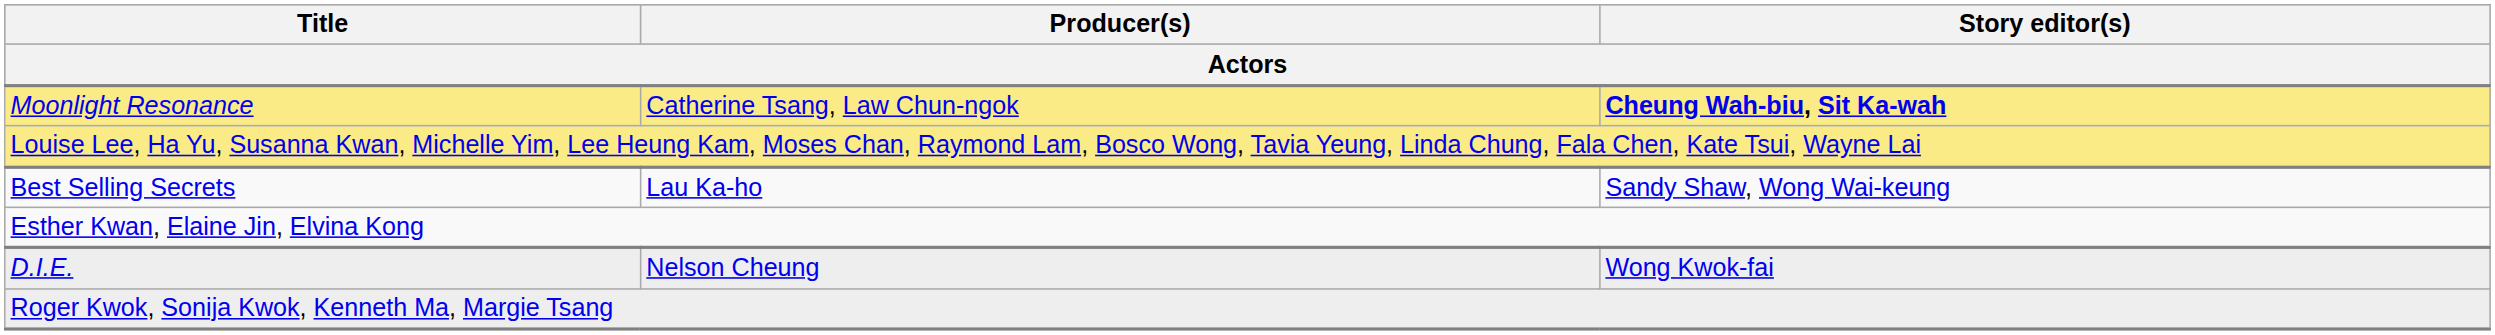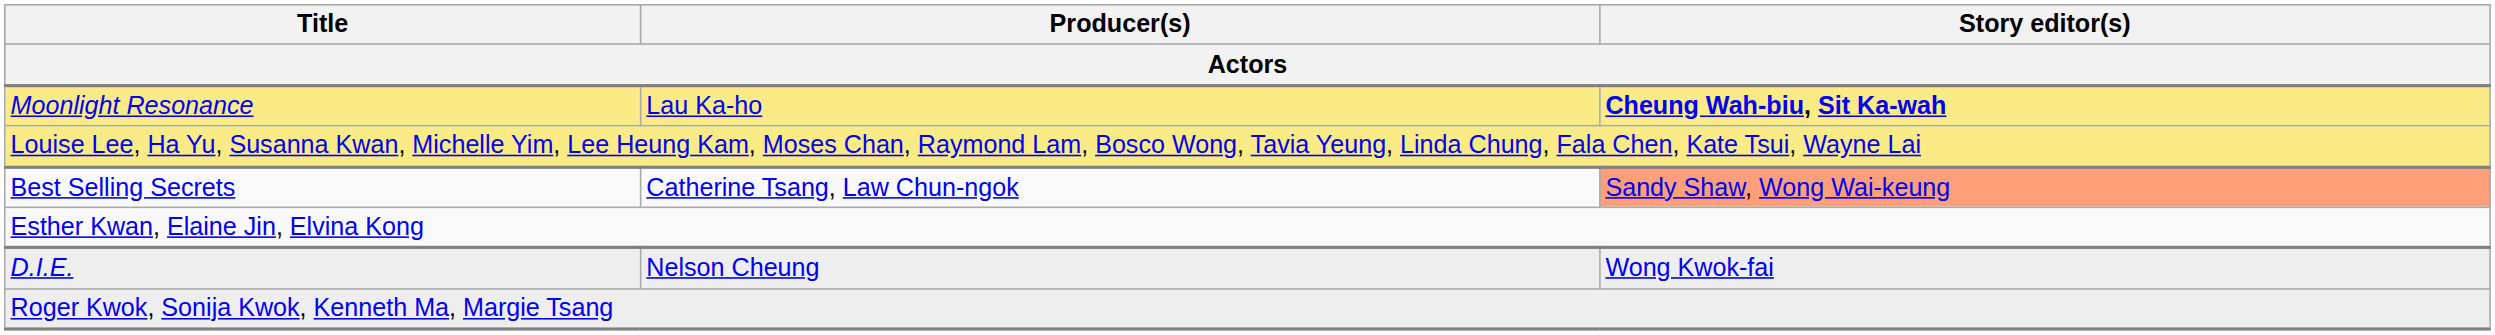 <table class="wikitable" border="1" width="100%">
 <tr style="background:#bebebe">
 <th>Title</th>
 <th>Producer(s)</th>
 <th>Story editor(s)</th>
 </tr>
 <tr style="background:#bebebe">
 <th colspan="3" style="border-bottom:2px solid grey">Actors</th>
 </tr>
 <tr style="background:#FAEB86">
 <td><em><a href='#'>Moonlight Resonance</a></em></td>
-<td><a href='#'>Catherine Tsang</a>, <a href='#'>Law Chun-ngok</a></td>
+<td><a href='#'>Lau Ka-ho</a></td>
 <td><strong><a href='#'>Cheung Wah-biu</a>, <a href='#'>Sit Ka-wah</a></strong></td>
 </tr>
 <tr style="background:#FAEB86">
 <td colspan="3" style="border-bottom:2px solid grey"><a href='#'>Louise Lee</a>, <a href='#'>Ha Yu</a>, <a href='#'>Susanna Kwan</a>, <a href='#'>Michelle Yim</a>, <a href='#'>Lee Heung Kam</a>, <a href='#'>Moses Chan</a>, <a href='#'>Raymond Lam</a>, <a href='#'>Bosco Wong</a>, <a href='#'>Tavia Yeung</a>, <a href='#'>Linda Chung</a>, <a href='#'>Fala Chen</a>, <a href='#'>Kate Tsui</a>, <a href='#'>Wayne Lai</a></td>
 </tr>
 <tr>
 <td><a href='#'>Best Selling Secrets</a></td>
-<td><a href='#'>Lau Ka-ho</a></td>
-<td><a href='#'>Sandy Shaw</a>, <a href='#'>Wong Wai-keung</a></td>
+<td><a href='#'>Catherine Tsang</a>, <a href='#'>Law Chun-ngok</a></td>
+<td style="background: lightsalmon;"><a href='#'>Sandy Shaw</a>, <a href='#'>Wong Wai-keung</a></td>
 </tr>
 <tr>
 <td colspan="3" style="border-bottom:2px solid grey"><a href='#'>Esther Kwan</a>, <a href='#'>Elaine Jin</a>, <a href='#'>Elvina Kong</a></td>
 </tr>
 <tr style="background:#EEEEEE">
 <td><em><a href='#'>D.I.E.</a></em></td>
 <td><a href='#'>Nelson Cheung</a></td>
 <td><a href='#'>Wong Kwok-fai</a></td>
 </tr>
 <tr style="background:#EEEEEE">
 <td colspan="3" style="border-bottom:2px solid grey"><a href='#'>Roger Kwok</a>, <a href='#'>Sonija Kwok</a>, <a href='#'>Kenneth Ma</a>, <a href='#'>Margie Tsang</a></td>
 </tr>
 </table>
